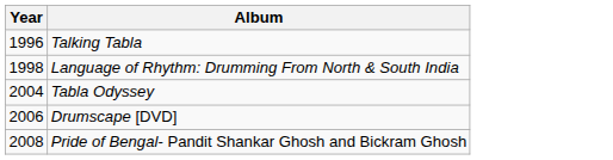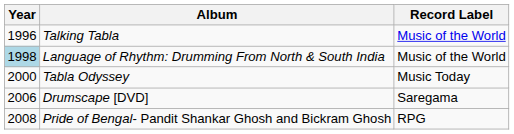 <table class="wikitable">
 <tr>
 <th>Year</th>
 <th>Album</th>
+<th>Record Label</th>
 </tr>
 <tr>
 <td>1996</td>
 <td><em>Talking Tabla</em></td>
+<td><a href='#'>Music of the World</a></td>
 </tr>
 <tr>
-<td>1998</td>
+<td style="background: lightblue;">1998</td>
 <td><em>Language of Rhythm: Drumming From North & South India</em></td>
+<td>Music of the World</td>
 </tr>
 <tr>
-<td>2004</td>
+<td>2000</td>
 <td><em>Tabla Odyssey</em></td>
+<td>Music Today</td>
 </tr>
 <tr>
 <td>2006</td>
 <td><em>Drumscape</em> [DVD]</td>
+<td>Saregama</td>
 </tr>
 <tr>
 <td>2008</td>
 <td><em>Pride of Bengal</em>- Pandit Shankar Ghosh and Bickram Ghosh</td>
+<td>RPG</td>
 </tr>
 </table>
